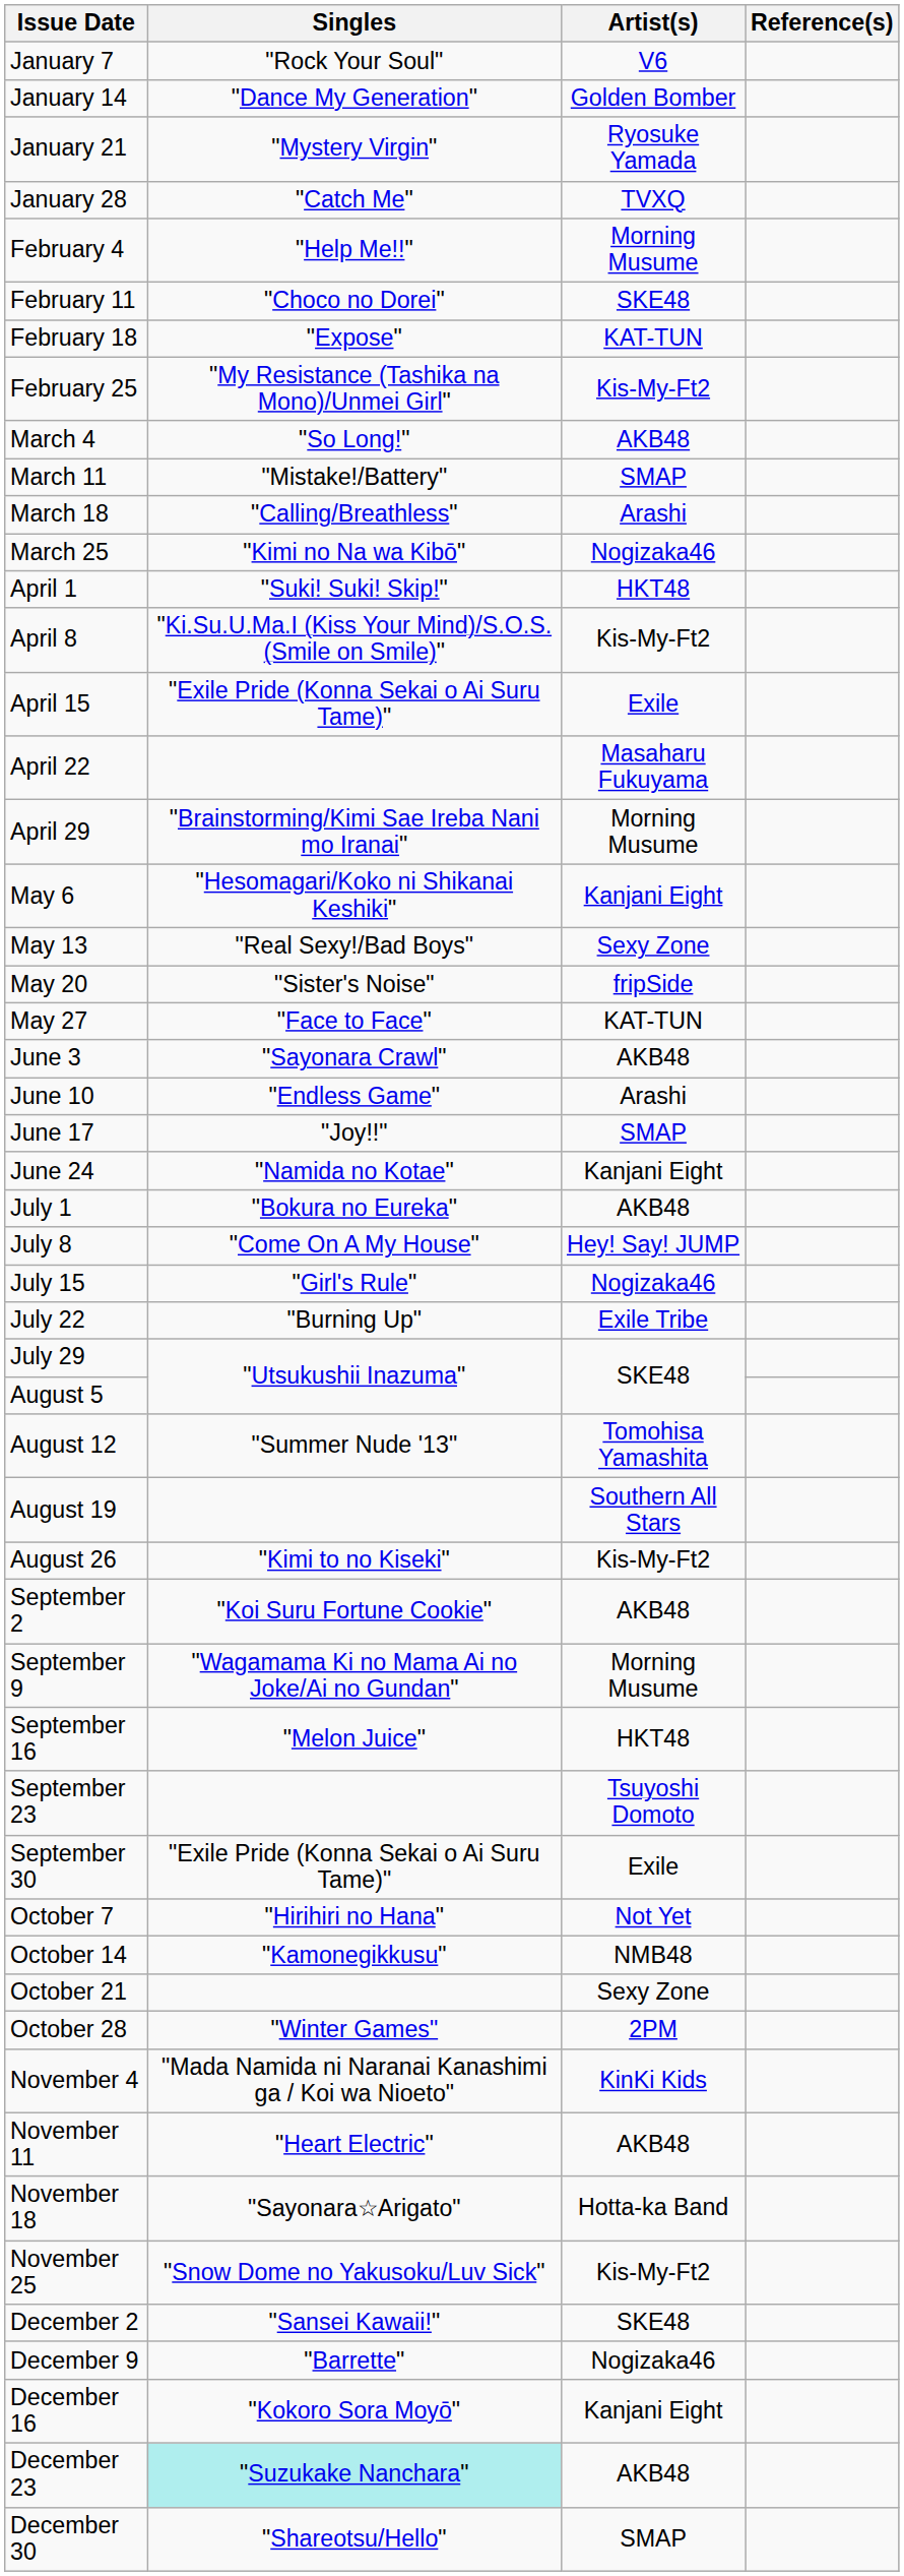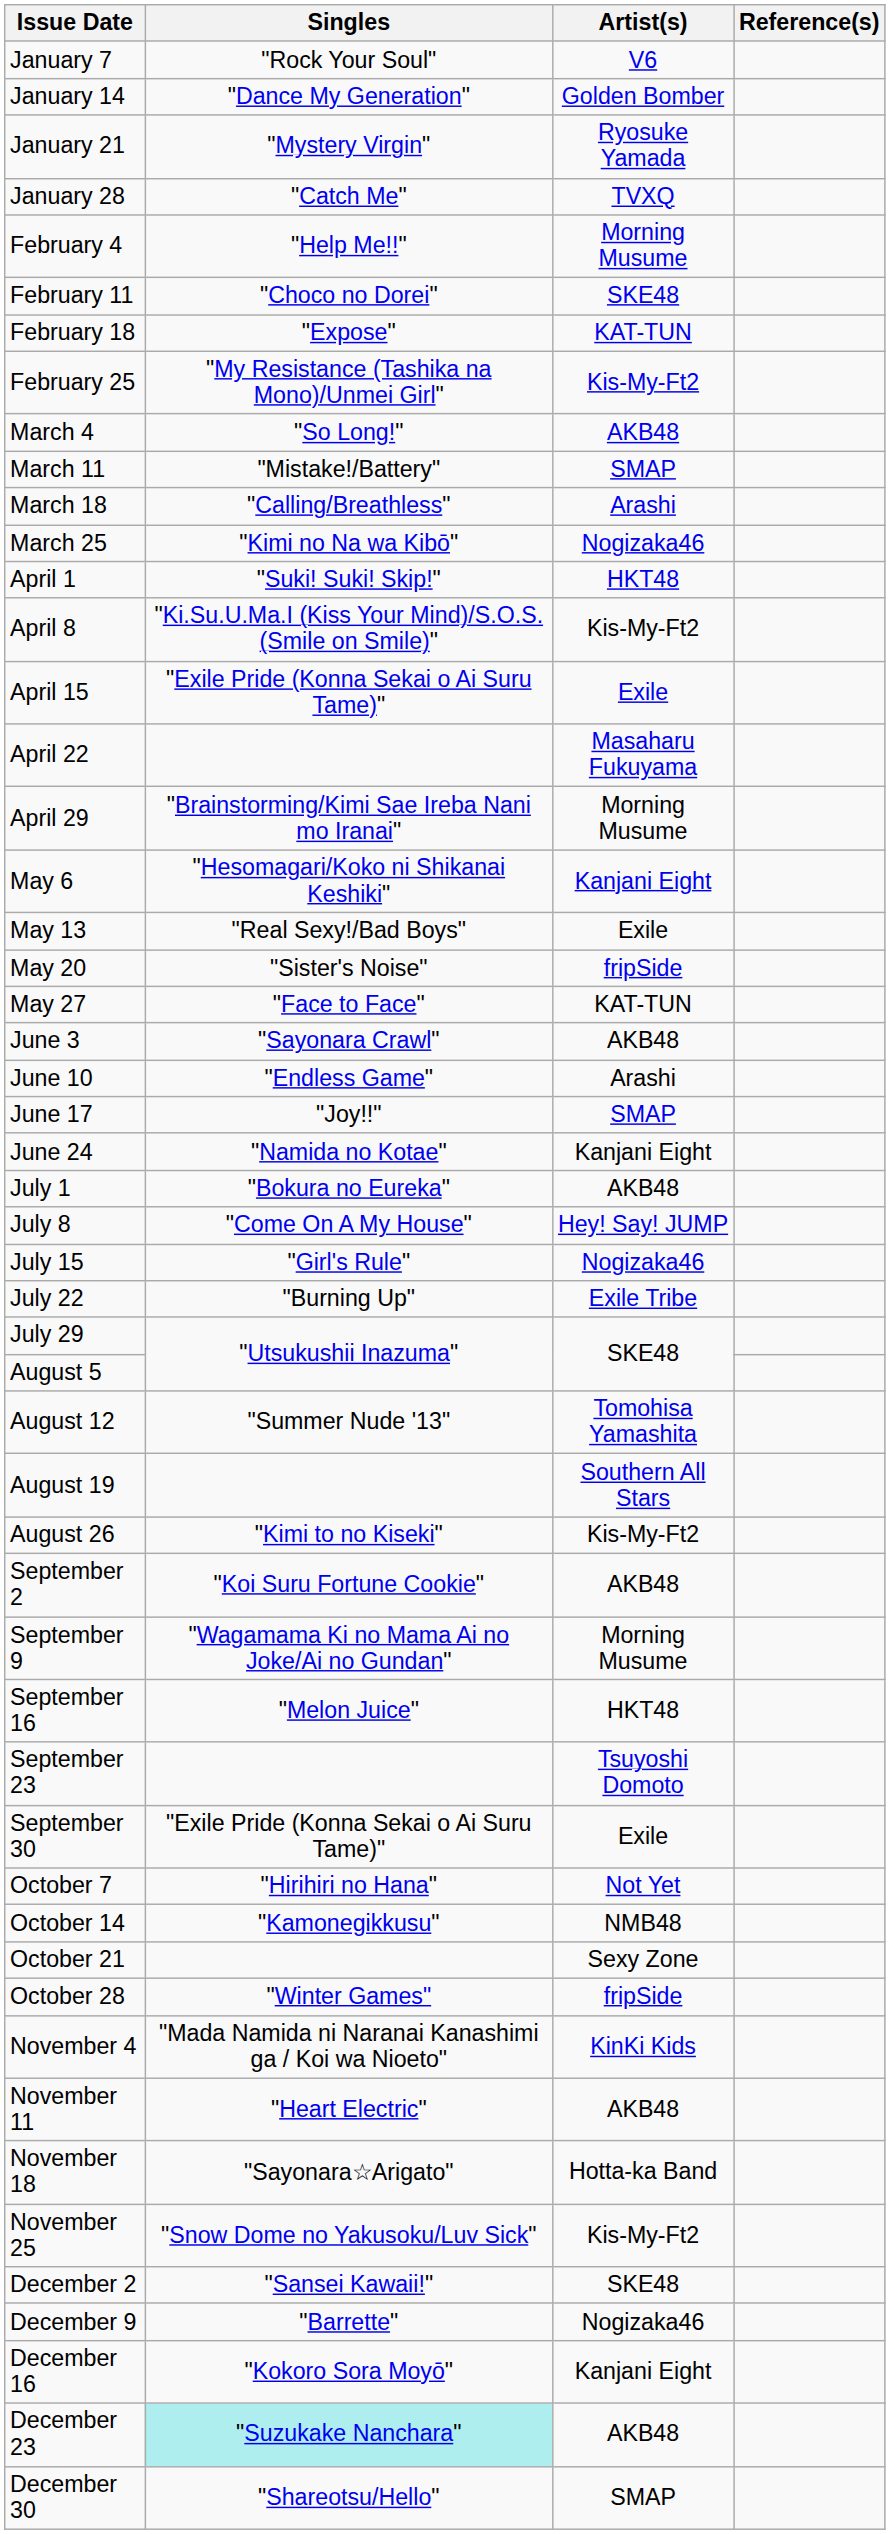 <table class="wikitable">
 <tr>
 <th style="text-align: center;">Issue Date</th>
 <th style="text-align: center;">Singles</th>
 <th style="text-align: center;">Artist(s)</th>
 <th style="text-align: center;">Reference(s)</th>
 </tr>
 <tr>
 <td>January 7</td>
 <td style="text-align: center;">"Rock Your Soul"</td>
 <td style="text-align: center;"><a href='#'>V6</a></td>
 <td style="text-align: center;"></td>
 </tr>
 <tr>
 <td>January 14</td>
 <td style="text-align: center;">"<a href='#'>Dance My Generation</a>"</td>
 <td style="text-align: center;"><a href='#'>Golden Bomber</a></td>
 <td style="text-align: center;"></td>
 </tr>
 <tr>
 <td>January 21</td>
 <td style="text-align: center;">"<a href='#'>Mystery Virgin</a>"</td>
 <td style="text-align: center;"><a href='#'>Ryosuke Yamada</a></td>
 <td style="text-align: center;"></td>
 </tr>
 <tr>
 <td>January 28</td>
 <td style="text-align: center;">"<a href='#'>Catch Me</a>"</td>
 <td style="text-align: center;"><a href='#'>TVXQ</a></td>
 <td style="text-align: center;"></td>
 </tr>
 <tr>
 <td>February 4</td>
 <td style="text-align: center;">"<a href='#'>Help Me!!</a>"</td>
 <td style="text-align: center;"><a href='#'>Morning Musume</a></td>
 <td style="text-align: center;"></td>
 </tr>
 <tr>
 <td>February 11</td>
 <td style="text-align: center;">"<a href='#'>Choco no Dorei</a>"</td>
 <td style="text-align: center;"><a href='#'>SKE48</a></td>
 <td style="text-align: center;"></td>
 </tr>
 <tr>
 <td>February 18</td>
 <td style="text-align: center;">"<a href='#'>Expose</a>"</td>
 <td style="text-align: center;"><a href='#'>KAT-TUN</a></td>
 <td style="text-align: center;"></td>
 </tr>
 <tr>
 <td>February 25</td>
 <td style="text-align: center;">"<a href='#'>My Resistance (Tashika na Mono)/Unmei Girl</a>"</td>
 <td style="text-align: center;"><a href='#'>Kis-My-Ft2</a></td>
 <td style="text-align: center;"></td>
 </tr>
 <tr>
 <td>March 4</td>
 <td style="text-align: center;">"<a href='#'>So Long!</a>"</td>
 <td style="text-align: center;"><a href='#'>AKB48</a></td>
 <td style="text-align: center;"></td>
 </tr>
 <tr>
 <td>March 11</td>
 <td style="text-align: center;">"Mistake!/Battery"</td>
 <td style="text-align: center;"><a href='#'>SMAP</a></td>
 <td style="text-align: center;"></td>
 </tr>
 <tr>
 <td>March 18</td>
 <td style="text-align: center;">"<a href='#'>Calling/Breathless</a>"</td>
 <td style="text-align: center;"><a href='#'>Arashi</a></td>
 <td style="text-align: center;"></td>
 </tr>
 <tr>
 <td>March 25</td>
 <td style="text-align: center;">"<a href='#'>Kimi no Na wa Kibō</a>"</td>
 <td style="text-align: center;"><a href='#'>Nogizaka46</a></td>
 <td style="text-align: center;"></td>
 </tr>
 <tr>
 <td>April 1</td>
 <td style="text-align: center;">"<a href='#'>Suki! Suki! Skip!</a>"</td>
 <td style="text-align: center;"><a href='#'>HKT48</a></td>
 <td style="text-align: center;"></td>
 </tr>
 <tr>
 <td>April 8</td>
 <td style="text-align: center;">"<a href='#'>Ki.Su.U.Ma.I (Kiss Your Mind)/S.O.S. (Smile on Smile)</a>"</td>
 <td style="text-align: center;">Kis-My-Ft2</td>
 <td style="text-align: center;"></td>
 </tr>
 <tr>
 <td>April 15</td>
 <td style="text-align: center;">"<a href='#'>Exile Pride (Konna Sekai o Ai Suru Tame)</a>"</td>
 <td style="text-align: center;"><a href='#'>Exile</a></td>
 <td style="text-align: center;"></td>
 </tr>
 <tr>
 <td>April 22</td>
 <td style="text-align: center;"></td>
 <td style="text-align: center;"><a href='#'>Masaharu Fukuyama</a></td>
 <td style="text-align: center;"></td>
 </tr>
 <tr>
 <td>April 29</td>
 <td style="text-align: center;">"<a href='#'>Brainstorming/Kimi Sae Ireba Nani mo Iranai</a>"<br></td>
 <td style="text-align: center;">Morning Musume</td>
 <td style="text-align: center;"></td>
 </tr>
 <tr>
 <td>May 6</td>
 <td style="text-align: center;">"<a href='#'>Hesomagari/Koko ni Shikanai Keshiki</a>"</td>
 <td style="text-align: center;"><a href='#'>Kanjani Eight</a></td>
 <td style="text-align: center;"></td>
 </tr>
 <tr>
 <td>May 13</td>
 <td style="text-align: center;">"Real Sexy!/Bad Boys"</td>
-<td style="text-align: center;"><a href='#'>Sexy Zone</a></td>
+<td style="text-align: center;">Exile</td>
 <td style="text-align: center;"></td>
 </tr>
 <tr>
 <td>May 20</td>
 <td style="text-align: center;">"Sister's Noise"</td>
 <td style="text-align: center;"><a href='#'>fripSide</a></td>
 <td style="text-align: center;"></td>
 </tr>
 <tr>
 <td>May 27</td>
 <td style="text-align: center;">"<a href='#'>Face to Face</a>"</td>
 <td style="text-align: center;">KAT-TUN</td>
 <td style="text-align: center;"></td>
 </tr>
 <tr>
 <td>June 3</td>
 <td style="text-align: center;">"<a href='#'>Sayonara Crawl</a>"</td>
 <td style="text-align: center;">AKB48</td>
 <td style="text-align: center;"></td>
 </tr>
 <tr>
 <td>June 10</td>
 <td style="text-align: center;">"<a href='#'>Endless Game</a>"</td>
 <td style="text-align: center;">Arashi</td>
 <td style="text-align: center;"></td>
 </tr>
 <tr>
 <td>June  17</td>
 <td style="text-align: center;">"Joy!!"</td>
 <td style="text-align: center;"><a href='#'>SMAP</a></td>
 <td style="text-align: center;"></td>
 </tr>
 <tr>
 <td>June 24</td>
 <td style="text-align: center;">"<a href='#'>Namida no Kotae</a>"</td>
 <td style="text-align: center;">Kanjani Eight</td>
 <td style="text-align: center;"></td>
 </tr>
 <tr>
 <td>July 1</td>
 <td style="text-align: center;">"<a href='#'>Bokura no Eureka</a>"</td>
 <td style="text-align: center;">AKB48</td>
 <td style="text-align: center;"></td>
 </tr>
 <tr>
 <td>July 8</td>
 <td style="text-align: center;">"<a href='#'>Come On A My House</a>"</td>
 <td style="text-align: center;"><a href='#'>Hey! Say! JUMP</a></td>
 <td style="text-align: center;"></td>
 </tr>
 <tr>
 <td>July 15</td>
 <td style="text-align: center;">"<a href='#'>Girl's Rule</a>"</td>
 <td style="text-align: center;"><a href='#'>Nogizaka46</a></td>
 <td style="text-align: center;"></td>
 </tr>
 <tr>
 <td>July 22</td>
 <td style="text-align: center;">"Burning Up"</td>
 <td style="text-align: center;"><a href='#'>Exile Tribe</a></td>
 <td style="text-align: center;"></td>
 </tr>
 <tr>
 <td>July 29</td>
 <td style="text-align: center;" rowspan="2">"<a href='#'>Utsukushii Inazuma</a>"</td>
 <td style="text-align: center;" rowspan="2">SKE48</td>
 <td style="text-align: center;"></td>
 </tr>
 <tr>
 <td>August 5</td>
 <td style="text-align: center;"></td>
 </tr>
 <tr>
 <td>August 12</td>
 <td style="text-align: center;">"Summer Nude '13"</td>
 <td style="text-align: center;"><a href='#'>Tomohisa Yamashita</a></td>
 <td style="text-align: center;"></td>
 </tr>
 <tr>
 <td>August 19</td>
 <td style="text-align: center;"></td>
 <td style="text-align: center;"><a href='#'>Southern All Stars</a></td>
 <td style="text-align: center;"></td>
 </tr>
 <tr>
 <td>August 26</td>
 <td style="text-align: center;">"<a href='#'>Kimi to no Kiseki</a>"</td>
 <td style="text-align: center;">Kis-My-Ft2</td>
 <td style="text-align: center;"></td>
 </tr>
 <tr>
 <td>September 2</td>
 <td style="text-align: center;">"<a href='#'>Koi Suru Fortune Cookie</a>"</td>
 <td style="text-align: center;">AKB48</td>
 <td style="text-align: center;"></td>
 </tr>
 <tr>
 <td>September 9</td>
 <td style="text-align: center;">"<a href='#'>Wagamama Ki no Mama Ai no Joke/Ai no Gundan</a>"</td>
 <td style="text-align: center;">Morning Musume</td>
 <td style="text-align: center;"></td>
 </tr>
 <tr>
 <td>September 16</td>
 <td style="text-align: center;">"<a href='#'>Melon Juice</a>"</td>
 <td style="text-align: center;">HKT48</td>
 <td style="text-align: center;"></td>
 </tr>
 <tr>
 <td>September 23</td>
 <td style="text-align: center;"></td>
 <td style="text-align: center;"><a href='#'>Tsuyoshi Domoto</a></td>
 <td style="text-align: center;"></td>
 </tr>
 <tr>
 <td>September 30</td>
 <td style="text-align: center;">"Exile Pride (Konna Sekai o Ai Suru Tame)"</td>
 <td style="text-align: center;">Exile</td>
 <td style="text-align: center;"></td>
 </tr>
 <tr>
 <td>October 7</td>
 <td style="text-align: center;">"<a href='#'>Hirihiri no Hana</a>"</td>
 <td style="text-align: center;"><a href='#'>Not Yet</a></td>
 <td style="text-align: center;"></td>
 </tr>
 <tr>
 <td>October 14</td>
 <td style="text-align: center;">"<a href='#'>Kamonegikkusu</a>"</td>
 <td style="text-align: center;">NMB48</td>
 <td style="text-align: center;"></td>
 </tr>
 <tr>
 <td>October 21</td>
 <td style="text-align: center;"></td>
 <td style="text-align: center;">Sexy Zone</td>
 <td style="text-align: center;"></td>
 </tr>
 <tr>
 <td>October 28</td>
 <td style="text-align: center;">"<a href='#'>Winter Games"</a></td>
-<td style="text-align: center;"><a href='#'>2PM</a></td>
+<td style="text-align: center;"><a href='#'>fripSide</a></td>
 <td style="text-align: center;"></td>
 </tr>
 <tr>
 <td>November 4</td>
 <td style="text-align: center;">"Mada Namida ni Naranai Kanashimi ga / Koi wa Nioeto"</td>
 <td style="text-align: center;"><a href='#'>KinKi Kids</a></td>
 <td style="text-align: center;"></td>
 </tr>
 <tr>
 <td>November 11</td>
 <td style="text-align: center;">"<a href='#'>Heart Electric</a>"</td>
 <td style="text-align: center;">AKB48</td>
 <td style="text-align: center;"></td>
 </tr>
 <tr>
 <td>November 18</td>
 <td style="text-align: center;">"Sayonara☆Arigato"</td>
 <td style="text-align: center;">Hotta-ka Band</td>
 <td style="text-align: center;"></td>
 </tr>
 <tr>
 <td>November 25</td>
 <td style="text-align: center;">"<a href='#'>Snow Dome no Yakusoku/Luv Sick</a>"</td>
 <td style="text-align: center;">Kis-My-Ft2</td>
 <td style="text-align: center;"></td>
 </tr>
 <tr>
 <td>December 2</td>
 <td style="text-align: center;">"<a href='#'>Sansei Kawaii!</a>"</td>
 <td style="text-align: center;">SKE48</td>
 <td style="text-align: center;"></td>
 </tr>
 <tr>
 <td>December 9</td>
 <td style="text-align: center;">"<a href='#'>Barrette</a>"</td>
 <td style="text-align: center;">Nogizaka46</td>
 <td style="text-align: center;"></td>
 </tr>
 <tr>
 <td>December 16</td>
 <td style="text-align: center;">"<a href='#'>Kokoro Sora Moyō</a>"</td>
 <td style="text-align: center;">Kanjani Eight</td>
 <td style="text-align: center;"></td>
 </tr>
 <tr>
 <td>December 23</td>
 <td style="background: paleturquoise; text-align: center;">"<a href='#'>Suzukake Nanchara</a>"</td>
 <td style="text-align: center;">AKB48</td>
 <td style="text-align: center;"></td>
 </tr>
 <tr>
 <td>December 30</td>
 <td style="text-align: center;">"<a href='#'>Shareotsu/Hello</a>"</td>
 <td style="text-align: center;">SMAP</td>
 <td style="text-align: center;"></td>
 </tr>
 </table>
